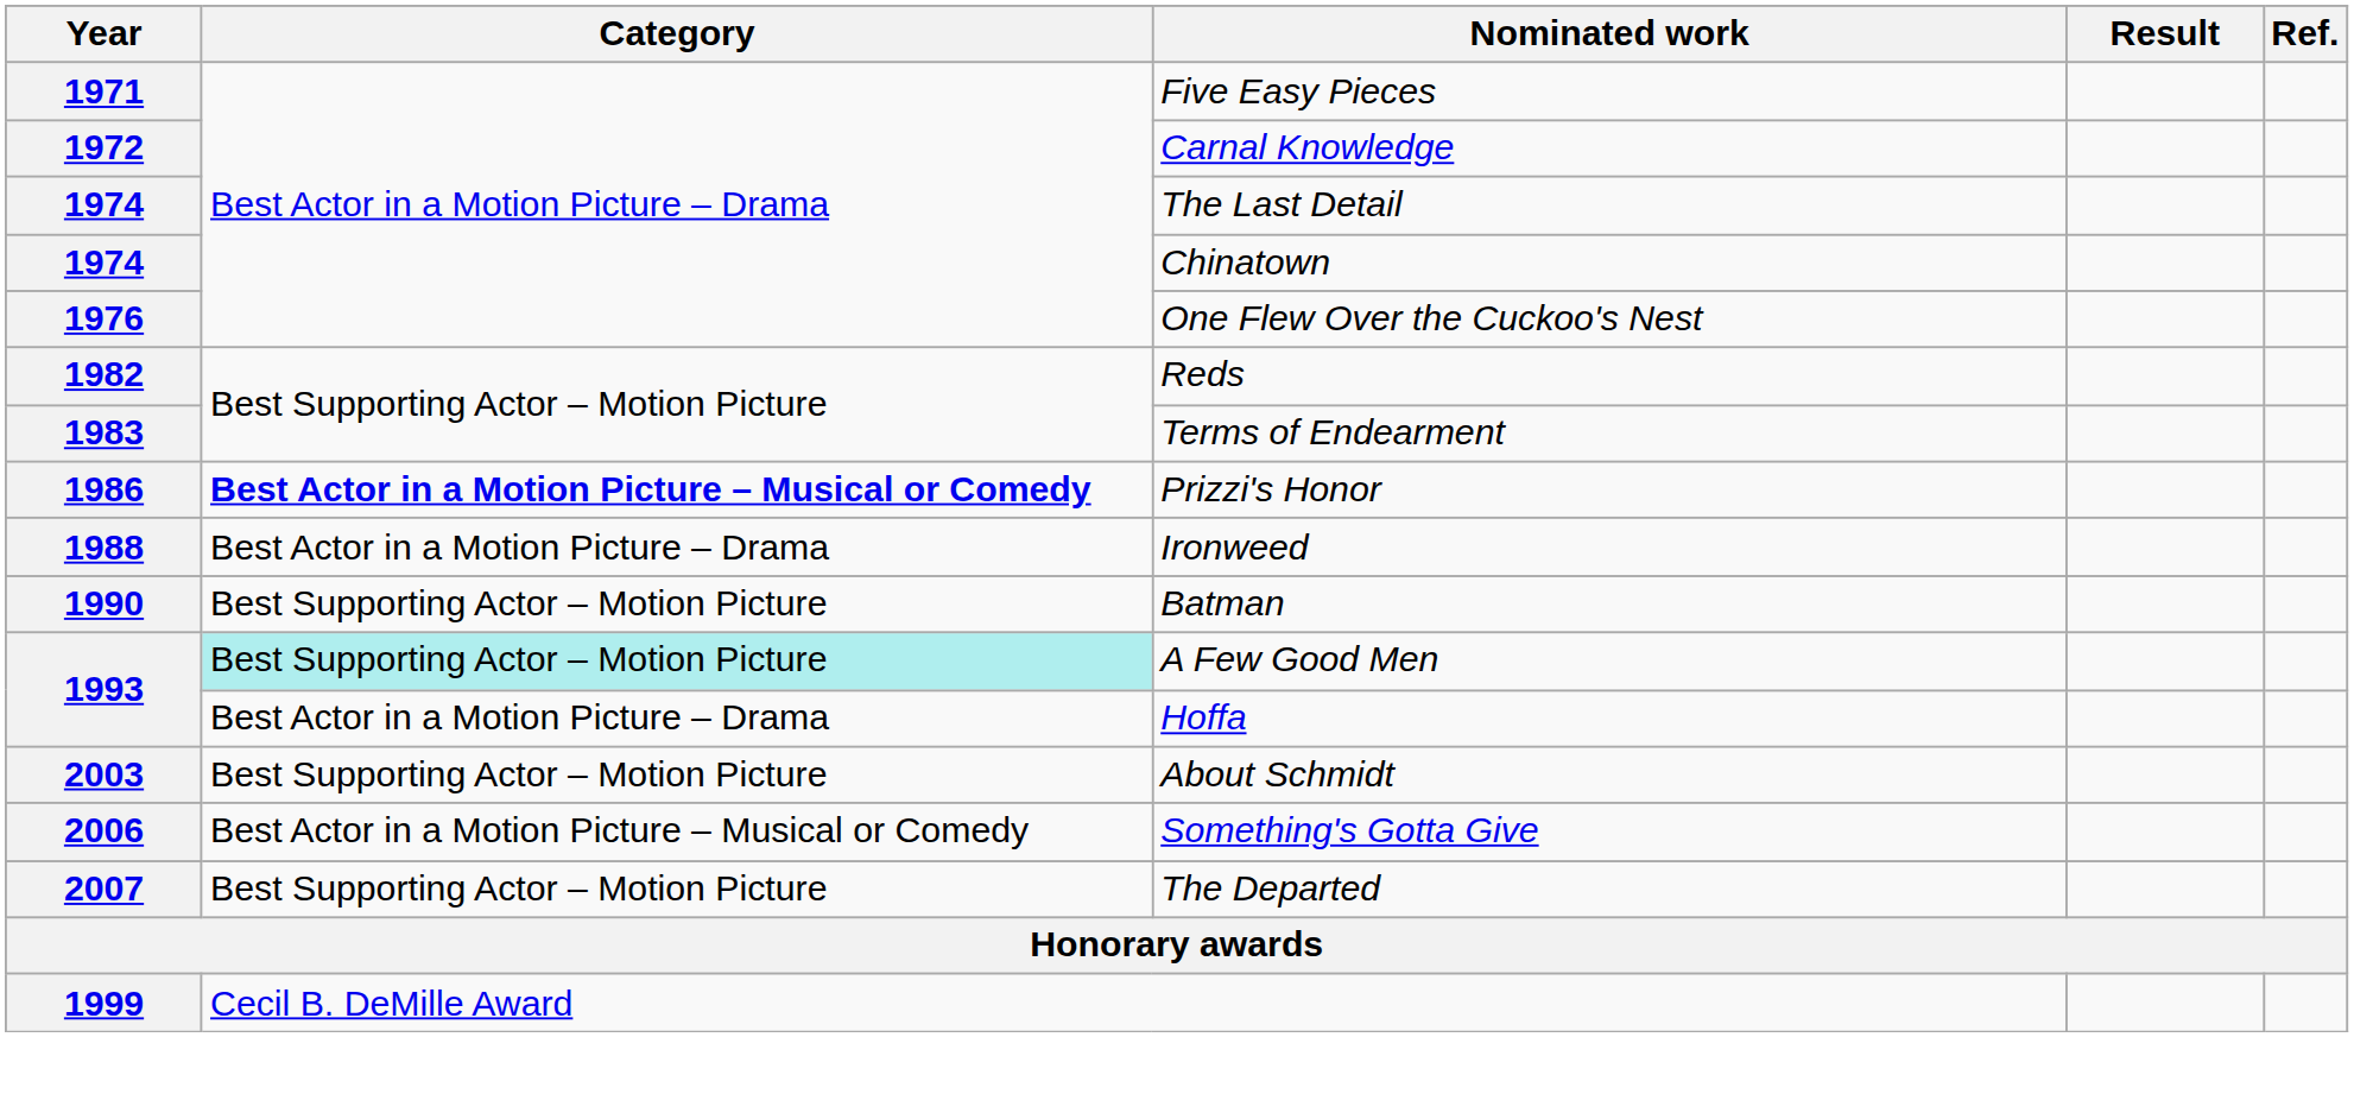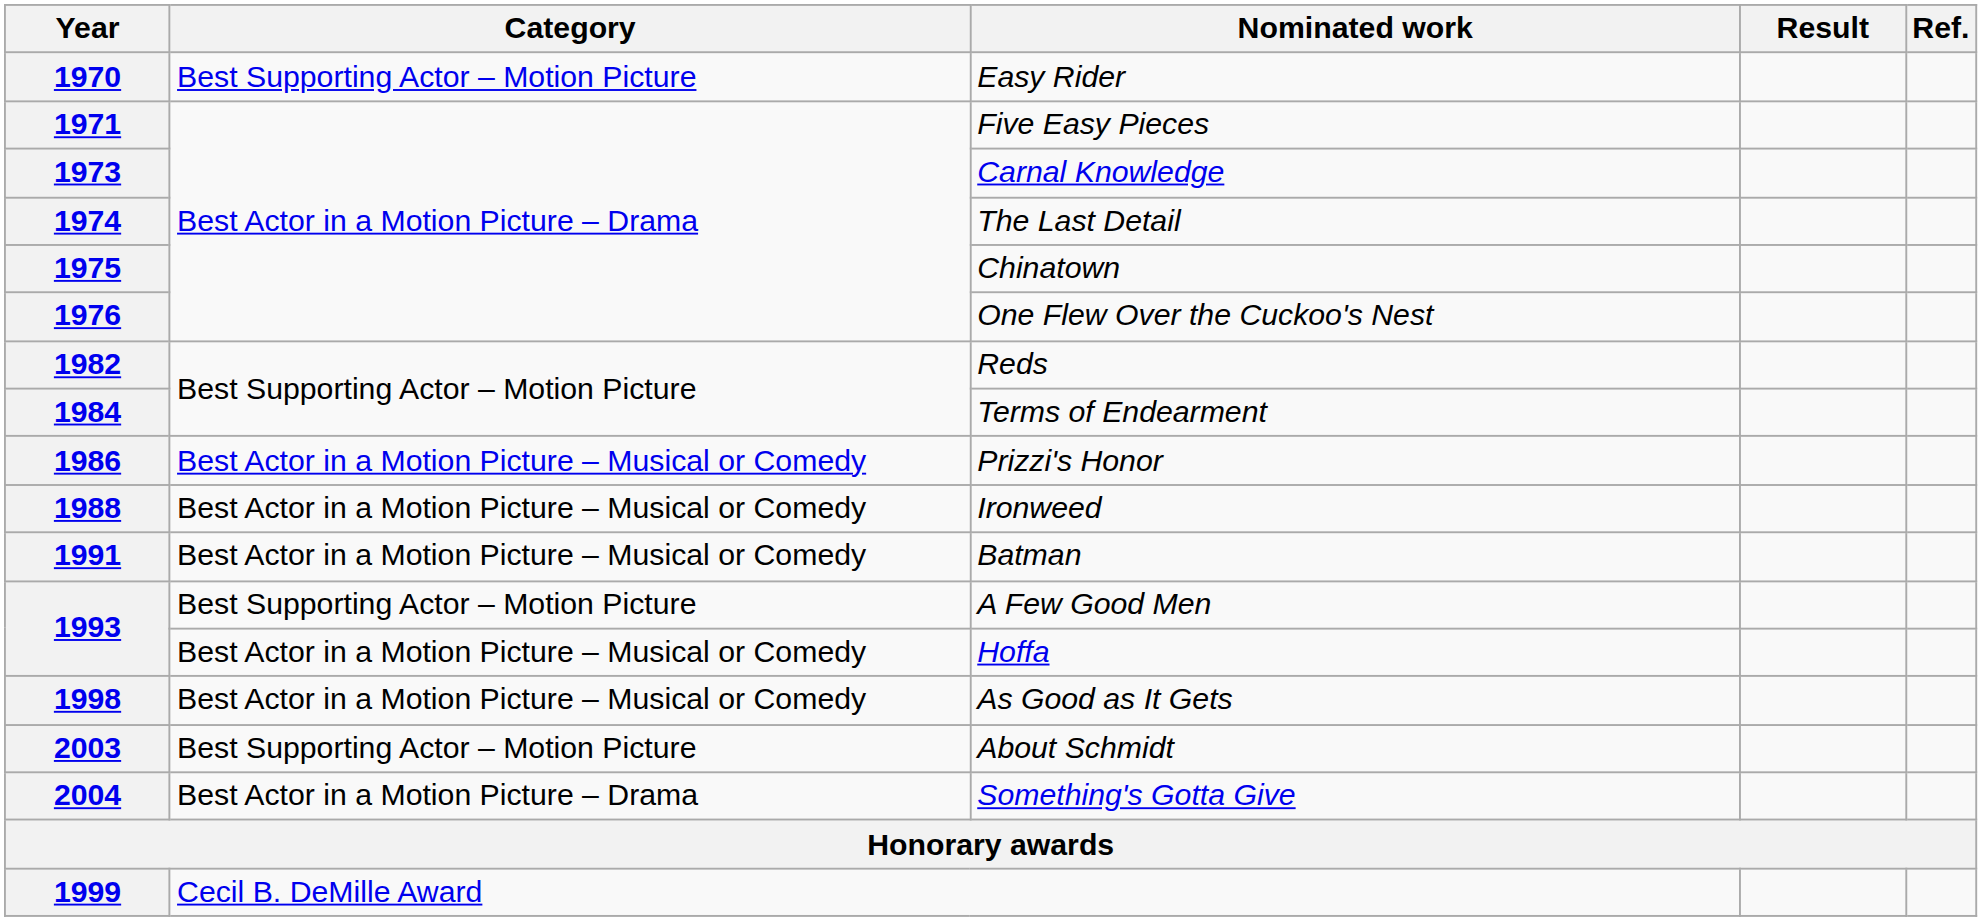 <table class=wikitable>
 <tr>
 <th scope="col" style="width:5em;">Year</th>
 <th scope="col" style="width:26em;">Category</th>
 <th scope="col" style="width:25em;">Nominated work</th>
 <th scope="col" style="width:5em;">Result</th>
 <th>Ref.</th>
 </tr>
 <tr>
+<th scope="row", style="text-align:center;"><a href='#'>1970</a></th>
+<td><a href='#'>Best Supporting Actor – Motion Picture</a></td>
+<td><em>Easy Rider</em></td>
+<td></td>
+<td style="text-align:center;"></td>
+</tr>
+<tr>
 <th scope="row"><a href='#'>1971</a></th>
 <td rowspan="5"><a href='#'>Best Actor in a Motion Picture – Drama</a></td>
 <td><em>Five Easy Pieces</em></td>
 <td></td>
 <td style="text-align:center;"></td>
 </tr>
 <tr>
-<th scope="row"><a href='#'>1972</a></th>
+<th scope="row"><a href='#'>1973</a></th>
 <td><em><a href='#'>Carnal Knowledge</a></em></td>
 <td></td>
 <td style="text-align:center;"></td>
 </tr>
 <tr>
 <th scope="row"><a href='#'>1974</a></th>
 <td><em>The Last Detail</em></td>
 <td></td>
 <td style="text-align:center;"></td>
 </tr>
 <tr>
-<th scope="row"><a href='#'>1974</a></th>
+<th scope="row"><a href='#'>1975</a></th>
 <td><em>Chinatown</em></td>
 <td></td>
 <td style="text-align:center;"></td>
 </tr>
 <tr>
 <th scope="row"><a href='#'>1976</a></th>
 <td><em>One Flew Over the Cuckoo's Nest</em></td>
 <td></td>
 <td style="text-align:center;"></td>
 </tr>
 <tr>
 <th scope="row"><a href='#'>1982</a></th>
 <td rowspan="2">Best Supporting Actor – Motion Picture</td>
 <td><em>Reds</em></td>
 <td></td>
 <td style="text-align:center;"></td>
 </tr>
 <tr>
-<th scope="row"><a href='#'>1983</a></th>
+<th scope="row"><a href='#'>1984</a></th>
 <td><em>Terms of Endearment</em></td>
 <td></td>
 <td style="text-align:center;"></td>
 </tr>
 <tr>
 <th scope="row"><a href='#'>1986</a></th>
-<td><strong><a href='#'>Best Actor in a Motion Picture – Musical or Comedy</a></strong></td>
+<td><a href='#'>Best Actor in a Motion Picture – Musical or Comedy</a></td>
 <td><em>Prizzi's Honor</em></td>
 <td></td>
 <td style="text-align:center;"></td>
 </tr>
 <tr>
 <th scope="row"><a href='#'>1988</a></th>
-<td>Best Actor in a Motion Picture – Drama</td>
+<td>Best Actor in a Motion Picture – Musical or Comedy</td>
 <td><em>Ironweed</em></td>
 <td></td>
 <td style="text-align:center;"></td>
 </tr>
 <tr>
-<th scope="row"><a href='#'>1990</a></th>
-<td>Best Supporting Actor – Motion Picture</td>
+<th scope="row"><a href='#'>1991</a></th>
+<td>Best Actor in a Motion Picture – Musical or Comedy</td>
 <td><em>Batman</em></td>
 <td></td>
 <td style="text-align:center;"></td>
 </tr>
 <tr>
 <th rowspan="2" scope="row"><a href='#'>1993</a></th>
-<td style="background: paleturquoise;">Best Supporting Actor – Motion Picture</td>
+<td>Best Supporting Actor – Motion Picture</td>
 <td><em>A Few Good Men</em></td>
 <td></td>
 <td style="text-align:center;"></td>
 </tr>
 <tr>
-<td>Best Actor in a Motion Picture – Drama</td>
+<td>Best Actor in a Motion Picture – Musical or Comedy</td>
 <td><em><a href='#'>Hoffa</a></em></td>
+<td></td>
+<td style="text-align:center;"></td>
+</tr>
+<tr>
+<th scope="row"><a href='#'>1998</a></th>
+<td>Best Actor in a Motion Picture – Musical or Comedy</td>
+<td><em>As Good as It Gets</em></td>
 <td></td>
 <td style="text-align:center;"></td>
 </tr>
 <tr>
 <th scope="row"><a href='#'>2003</a></th>
 <td>Best Supporting Actor – Motion Picture</td>
 <td><em>About Schmidt</em></td>
 <td></td>
 <td style="text-align:center;"></td>
 </tr>
 <tr>
-<th scope="row"><a href='#'>2006</a></th>
-<td>Best Actor in a Motion Picture – Musical or Comedy</td>
+<th scope="row"><a href='#'>2004</a></th>
+<td>Best Actor in a Motion Picture – Drama</td>
 <td><em><a href='#'>Something's Gotta Give</a></em></td>
-<td></td>
-<td style="text-align:center;"></td>
-</tr>
-<tr>
-<th scope="row"><a href='#'>2007</a></th>
-<td>Best Supporting Actor – Motion Picture</td>
-<td><em>The Departed</em></td>
 <td></td>
 <td style="text-align:center;"></td>
 </tr>
 <tr>
 <th colspan="5">Honorary awards</th>
 </tr>
 <tr>
 <th scope="row"><a href='#'>1999</a></th>
 <td colspan=2><a href='#'>Cecil B. DeMille Award</a></td>
 <td></td>
 <td style="text-align:center;"></td>
 </tr>
 </table>
